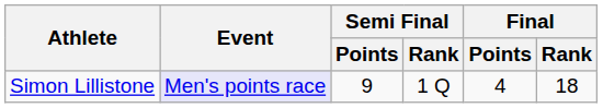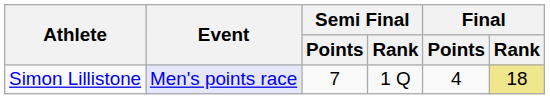 <table class=wikitable style="font-size:90%">
 <tr>
 <th rowspan=2>Athlete</th>
 <th rowspan=2>Event</th>
 <th colspan=2>Semi Final</th>
 <th colspan=2>Final</th>
 </tr>
 <tr>
 <th>Points</th>
 <th>Rank</th>
 <th>Points</th>
 <th>Rank</th>
 </tr>
 <tr style="text-align:center;">
 <td style="text-align:left;"><a href='#'>Simon Lillistone</a></td>
 <td style="background: lavender; text-align:left;"><a href='#'>Men's points race</a></td>
-<td>9</td>
+<td>7</td>
 <td>1 Q</td>
 <td>4</td>
-<td>18</td>
+<td style="background: khaki;">18</td>
 </tr>
 </table>
